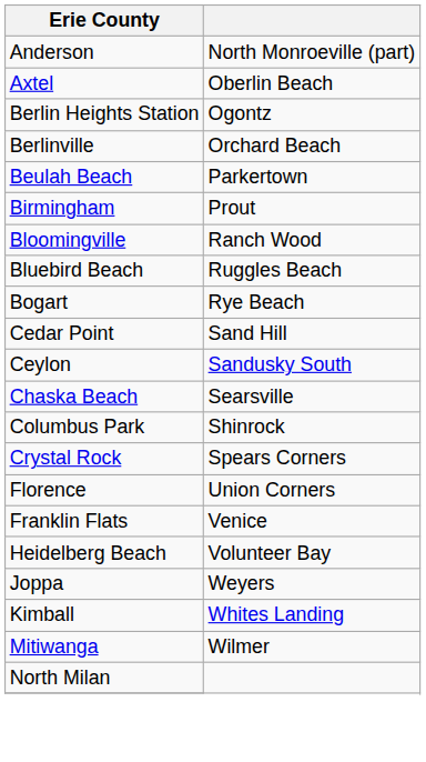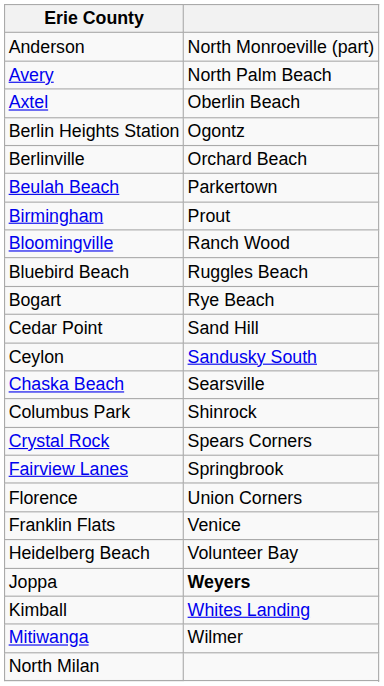 <table class="wikitable">
 <tr>
 <th>Erie County</th>
 <th></th>
 </tr>
 <tr>
 <td>Anderson</td>
 <td>North Monroeville (part)</td>
+</tr>
+<tr>
+<td><a href='#'>Avery</a></td>
+<td>North Palm Beach</td>
 </tr>
 <tr>
 <td><a href='#'>Axtel</a></td>
 <td>Oberlin Beach</td>
 </tr>
 <tr>
 <td>Berlin Heights Station</td>
 <td>Ogontz</td>
 </tr>
 <tr>
 <td>Berlinville</td>
 <td>Orchard Beach</td>
 </tr>
 <tr>
 <td><a href='#'>Beulah Beach</a></td>
 <td>Parkertown</td>
 </tr>
 <tr>
 <td><a href='#'>Birmingham</a></td>
 <td>Prout</td>
 </tr>
 <tr>
 <td><a href='#'>Bloomingville</a></td>
 <td>Ranch Wood</td>
 </tr>
 <tr>
 <td>Bluebird Beach</td>
 <td>Ruggles Beach</td>
 </tr>
 <tr>
 <td>Bogart</td>
 <td>Rye Beach</td>
 </tr>
 <tr>
 <td>Cedar Point</td>
 <td>Sand Hill</td>
 </tr>
 <tr>
 <td>Ceylon</td>
 <td><a href='#'>Sandusky South</a></td>
 </tr>
 <tr>
 <td><a href='#'>Chaska Beach</a></td>
 <td>Searsville</td>
 </tr>
 <tr>
 <td>Columbus Park</td>
 <td>Shinrock</td>
 </tr>
 <tr>
 <td><a href='#'>Crystal Rock</a></td>
 <td>Spears Corners</td>
 </tr>
 <tr>
+<td><a href='#'>Fairview Lanes</a></td>
+<td>Springbrook</td>
+</tr>
+<tr>
 <td>Florence</td>
 <td>Union Corners</td>
 </tr>
 <tr>
 <td>Franklin Flats</td>
 <td>Venice</td>
 </tr>
 <tr>
 <td>Heidelberg Beach</td>
 <td>Volunteer Bay</td>
 </tr>
 <tr>
 <td>Joppa</td>
-<td>Weyers</td>
+<td><strong>Weyers</strong></td>
 </tr>
 <tr>
 <td>Kimball</td>
 <td><a href='#'>Whites Landing</a></td>
 </tr>
 <tr>
 <td><a href='#'>Mitiwanga</a></td>
 <td>Wilmer</td>
 </tr>
 <tr>
 <td>North Milan</td>
 </tr>
 <tr>
 </tr>
 </table>
